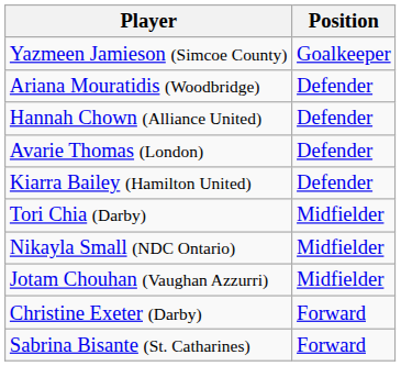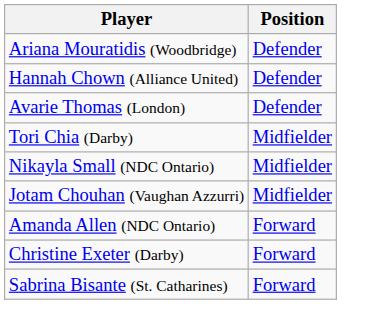 <table class="wikitable">
 <tr>
 <th>Player</th>
 <th>Position</th>
-</tr>
-<tr>
-<td><a href='#'>Yazmeen Jamieson</a> <small>(Simcoe County)</small></td>
-<td><a href='#'>Goalkeeper</a></td>
 </tr>
 <tr>
 <td><a href='#'>Ariana Mouratidis</a> <small>(Woodbridge)</small></td>
 <td><a href='#'>Defender</a></td>
 </tr>
 <tr>
 <td><a href='#'>Hannah Chown</a> <small>(Alliance United)</small></td>
 <td><a href='#'>Defender</a></td>
 </tr>
 <tr>
 <td><a href='#'>Avarie Thomas</a> <small>(London)</small></td>
-<td><a href='#'>Defender</a></td>
-</tr>
-<tr>
-<td><a href='#'>Kiarra Bailey</a> <small>(Hamilton United)</small></td>
 <td><a href='#'>Defender</a></td>
 </tr>
 <tr>
 <td><a href='#'>Tori Chia</a> <small>(Darby)</small></td>
 <td><a href='#'>Midfielder</a></td>
 </tr>
 <tr>
 <td><a href='#'>Nikayla Small</a> <small>(NDC Ontario)</small></td>
 <td><a href='#'>Midfielder</a></td>
 </tr>
 <tr>
 <td><a href='#'>Jotam Chouhan</a> <small>(Vaughan Azzurri)</small></td>
 <td><a href='#'>Midfielder</a></td>
 </tr>
 <tr>
+<td><a href='#'>Amanda Allen</a> <small>(NDC Ontario)</small></td>
+<td><a href='#'>Forward</a></td>
+</tr>
+<tr>
 <td><a href='#'>Christine Exeter</a> <small>(Darby)</small></td>
 <td><a href='#'>Forward</a></td>
 </tr>
 <tr>
 <td><a href='#'>Sabrina Bisante</a> <small>(St. Catharines)</small></td>
 <td><a href='#'>Forward</a></td>
 </tr>
 </table>
